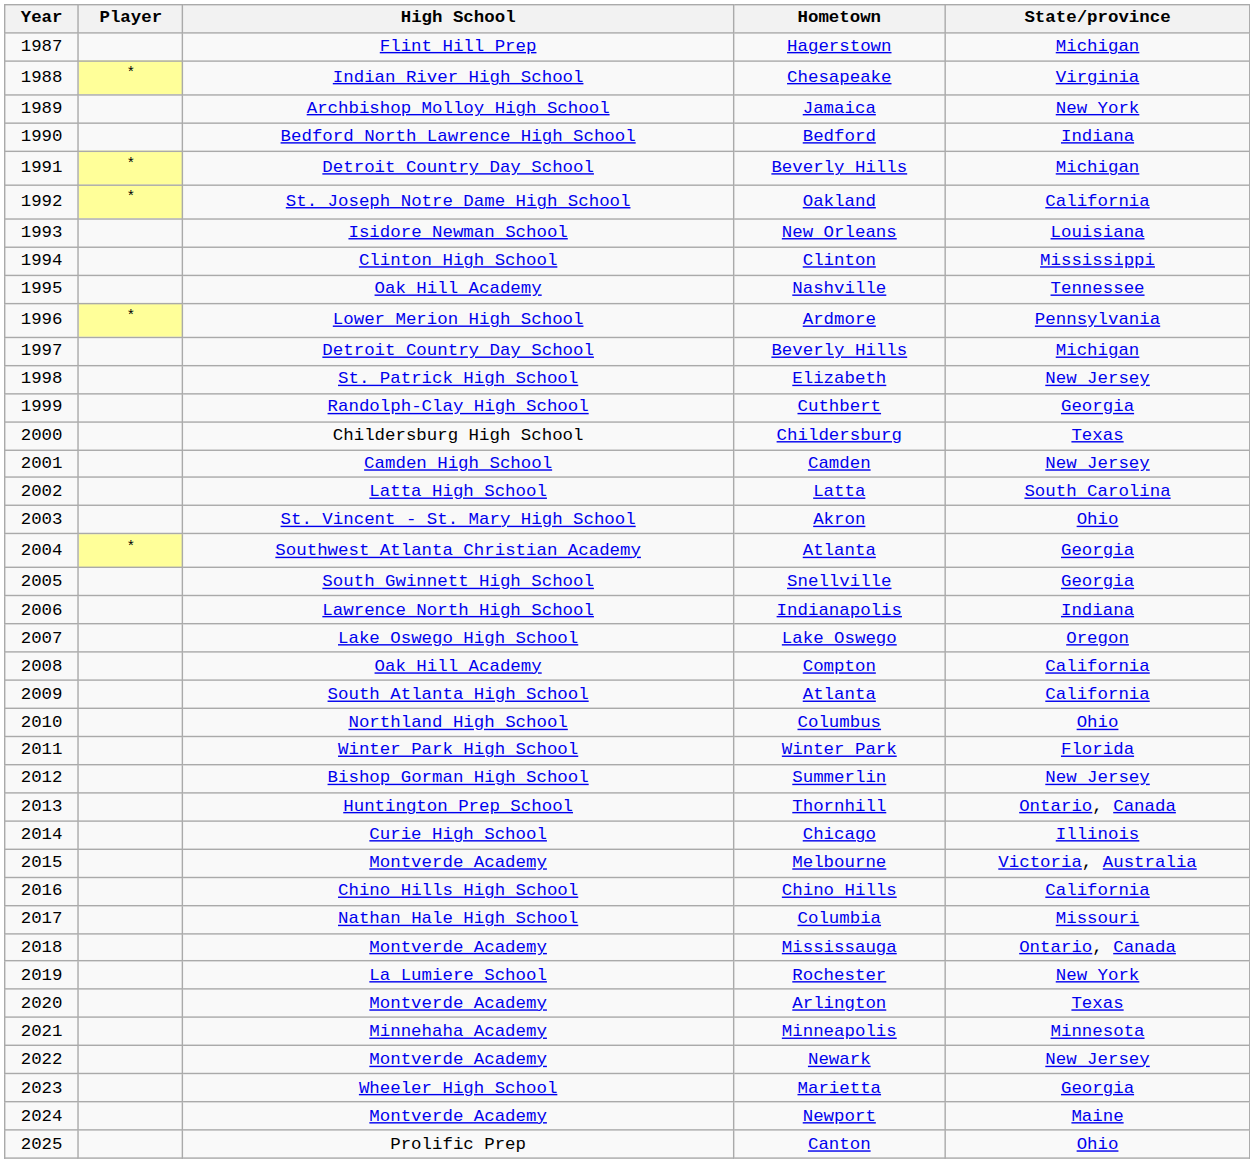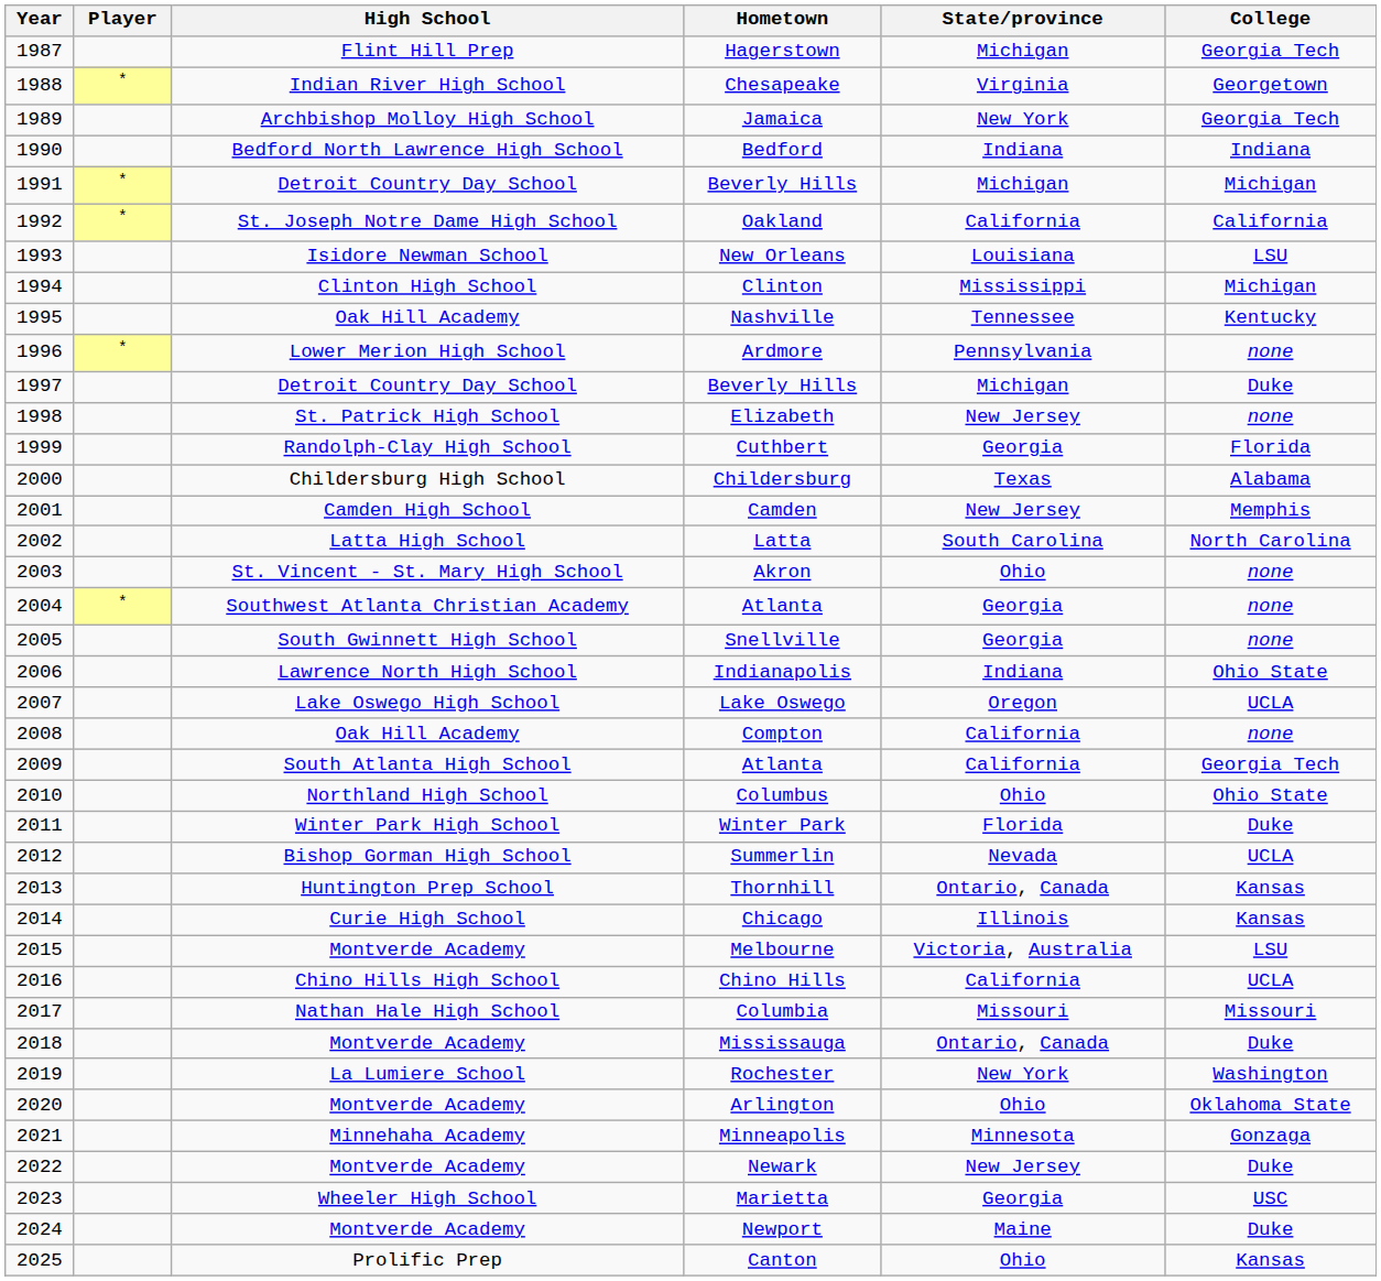 <table class="wikitable sortable" width="100%" style="text-align:center; font-size:95%">
 <tr>
 <th>Year</th>
 <th>Player</th>
 <th>High School</th>
 <th>Hometown</th>
 <th>State/province</th>
+<th>College</th>
 </tr>
 <tr>
 <td>1987</td>
 <td></td>
 <td><a href='#'>Flint Hill Prep</a></td>
 <td><a href='#'>Hagerstown</a></td>
 <td><a href='#'>Michigan</a></td>
+<td><a href='#'>Georgia Tech</a></td>
 </tr>
 <tr>
 <td>1988</td>
 <td bgcolor=#ff9><sup>*</sup></td>
 <td><a href='#'>Indian River High School</a></td>
 <td><a href='#'>Chesapeake</a></td>
 <td><a href='#'>Virginia</a></td>
+<td><a href='#'>Georgetown</a></td>
 </tr>
 <tr>
 <td>1989</td>
 <td></td>
 <td><a href='#'>Archbishop Molloy High School</a></td>
 <td><a href='#'>Jamaica</a></td>
 <td><a href='#'>New York</a></td>
+<td><a href='#'>Georgia Tech</a></td>
 </tr>
 <tr>
 <td>1990</td>
 <td></td>
 <td><a href='#'>Bedford North Lawrence High School</a></td>
 <td><a href='#'>Bedford</a></td>
+<td><a href='#'>Indiana</a></td>
 <td><a href='#'>Indiana</a></td>
 </tr>
 <tr>
 <td>1991</td>
 <td bgcolor=#ff9><sup>*</sup></td>
 <td><a href='#'>Detroit Country Day School</a></td>
 <td><a href='#'>Beverly Hills</a></td>
 <td><a href='#'>Michigan</a></td>
+<td><a href='#'>Michigan</a></td>
 </tr>
 <tr>
 <td>1992</td>
 <td bgcolor=#ff9><sup>*</sup></td>
 <td><a href='#'>St. Joseph Notre Dame High School</a></td>
 <td><a href='#'>Oakland</a></td>
+<td><a href='#'>California</a></td>
 <td><a href='#'>California</a></td>
 </tr>
 <tr>
 <td>1993</td>
 <td></td>
 <td><a href='#'>Isidore Newman School</a></td>
 <td><a href='#'>New Orleans</a></td>
 <td><a href='#'>Louisiana</a></td>
+<td><a href='#'>LSU</a></td>
 </tr>
 <tr>
 <td>1994</td>
 <td></td>
 <td><a href='#'>Clinton High School</a></td>
 <td><a href='#'>Clinton</a></td>
 <td><a href='#'>Mississippi</a></td>
+<td><a href='#'>Michigan</a></td>
 </tr>
 <tr>
 <td>1995</td>
 <td></td>
 <td><a href='#'>Oak Hill Academy</a></td>
 <td><a href='#'>Nashville</a></td>
 <td><a href='#'>Tennessee</a></td>
+<td><a href='#'>Kentucky</a></td>
 </tr>
 <tr>
 <td>1996</td>
 <td bgcolor=#ff9><sup>*</sup></td>
 <td><a href='#'>Lower Merion High School</a></td>
 <td><a href='#'>Ardmore</a></td>
 <td><a href='#'>Pennsylvania</a></td>
+<td><em><a href='#'>none</a></em></td>
 </tr>
 <tr>
 <td>1997</td>
 <td></td>
 <td><a href='#'>Detroit Country Day School</a></td>
 <td><a href='#'>Beverly Hills</a></td>
 <td><a href='#'>Michigan</a></td>
+<td><a href='#'>Duke</a></td>
 </tr>
 <tr>
 <td>1998</td>
 <td></td>
 <td><a href='#'>St. Patrick High School</a></td>
 <td><a href='#'>Elizabeth</a></td>
 <td><a href='#'>New Jersey</a></td>
+<td><em><a href='#'>none</a></em></td>
 </tr>
 <tr>
 <td>1999</td>
 <td></td>
 <td><a href='#'>Randolph-Clay High School</a></td>
 <td><a href='#'>Cuthbert</a></td>
 <td><a href='#'>Georgia</a></td>
+<td><a href='#'>Florida</a></td>
 </tr>
 <tr>
 <td>2000</td>
 <td></td>
 <td>Childersburg High School</td>
 <td><a href='#'>Childersburg</a></td>
 <td><a href='#'>Texas</a></td>
+<td><a href='#'>Alabama</a></td>
 </tr>
 <tr>
 <td>2001</td>
 <td></td>
 <td><a href='#'>Camden High School</a></td>
 <td><a href='#'>Camden</a></td>
 <td><a href='#'>New Jersey</a></td>
+<td><a href='#'>Memphis</a></td>
 </tr>
 <tr>
 <td>2002</td>
 <td></td>
 <td><a href='#'>Latta High School</a></td>
 <td><a href='#'>Latta</a></td>
 <td><a href='#'>South Carolina</a></td>
+<td><a href='#'>North Carolina</a></td>
 </tr>
 <tr>
 <td>2003</td>
 <td></td>
 <td><a href='#'>St. Vincent - St. Mary High School</a></td>
 <td><a href='#'>Akron</a></td>
 <td><a href='#'>Ohio</a></td>
+<td><em><a href='#'>none</a></em></td>
 </tr>
 <tr>
 <td>2004</td>
 <td bgcolor=#ff9><sup>*</sup></td>
 <td><a href='#'>Southwest Atlanta Christian Academy</a></td>
 <td><a href='#'>Atlanta</a></td>
 <td><a href='#'>Georgia</a></td>
+<td><em><a href='#'>none</a></em></td>
 </tr>
 <tr>
 <td>2005</td>
 <td></td>
 <td><a href='#'>South Gwinnett High School</a></td>
 <td><a href='#'>Snellville</a></td>
 <td><a href='#'>Georgia</a></td>
+<td><em><a href='#'>none</a></em></td>
 </tr>
 <tr>
 <td>2006</td>
 <td></td>
 <td><a href='#'>Lawrence North High School</a></td>
 <td><a href='#'>Indianapolis</a></td>
 <td><a href='#'>Indiana</a></td>
+<td><a href='#'>Ohio State</a></td>
 </tr>
 <tr>
 <td>2007</td>
 <td></td>
 <td><a href='#'>Lake Oswego High School</a></td>
 <td><a href='#'>Lake Oswego</a></td>
 <td><a href='#'>Oregon</a></td>
+<td><a href='#'>UCLA</a></td>
 </tr>
 <tr>
 <td>2008</td>
 <td></td>
 <td><a href='#'>Oak Hill Academy</a></td>
 <td><a href='#'>Compton</a></td>
 <td><a href='#'>California</a></td>
+<td><em><a href='#'>none</a></em></td>
 </tr>
 <tr>
 <td>2009</td>
 <td></td>
 <td><a href='#'>South Atlanta High School</a></td>
 <td><a href='#'>Atlanta</a></td>
 <td><a href='#'>California</a></td>
+<td><a href='#'>Georgia Tech</a></td>
 </tr>
 <tr>
 <td>2010</td>
 <td></td>
 <td><a href='#'>Northland High School</a></td>
 <td><a href='#'>Columbus</a></td>
 <td><a href='#'>Ohio</a></td>
+<td><a href='#'>Ohio State</a></td>
 </tr>
 <tr>
 <td>2011</td>
 <td></td>
 <td><a href='#'>Winter Park High School</a></td>
 <td><a href='#'>Winter Park</a></td>
 <td><a href='#'>Florida</a></td>
+<td><a href='#'>Duke</a></td>
 </tr>
 <tr>
 <td>2012</td>
 <td></td>
 <td><a href='#'>Bishop Gorman High School</a></td>
 <td><a href='#'>Summerlin</a></td>
-<td><a href='#'>New Jersey</a></td>
+<td><a href='#'>Nevada</a></td>
+<td><a href='#'>UCLA</a></td>
 </tr>
 <tr>
 <td>2013</td>
 <td></td>
 <td><a href='#'>Huntington Prep School</a></td>
 <td><a href='#'>Thornhill</a></td>
 <td><a href='#'>Ontario</a>, <a href='#'>Canada</a></td>
+<td><a href='#'>Kansas</a></td>
 </tr>
 <tr>
 <td>2014</td>
 <td></td>
 <td><a href='#'>Curie High School</a></td>
 <td><a href='#'>Chicago</a></td>
 <td><a href='#'>Illinois</a></td>
+<td><a href='#'>Kansas</a></td>
 </tr>
 <tr>
 <td>2015</td>
 <td></td>
 <td><a href='#'>Montverde Academy</a></td>
 <td><a href='#'>Melbourne</a></td>
 <td><a href='#'>Victoria</a>, <a href='#'>Australia</a></td>
+<td><a href='#'>LSU</a></td>
 </tr>
 <tr>
 <td>2016</td>
 <td></td>
 <td><a href='#'>Chino Hills High School</a></td>
 <td><a href='#'>Chino Hills</a></td>
 <td><a href='#'>California</a></td>
+<td><a href='#'>UCLA</a></td>
 </tr>
 <tr>
 <td>2017</td>
 <td></td>
 <td><a href='#'>Nathan Hale High School</a></td>
 <td><a href='#'>Columbia</a></td>
+<td><a href='#'>Missouri</a></td>
 <td><a href='#'>Missouri</a></td>
 </tr>
 <tr>
 <td>2018</td>
 <td></td>
 <td><a href='#'>Montverde Academy</a></td>
 <td><a href='#'>Mississauga</a></td>
 <td><a href='#'>Ontario</a>, <a href='#'>Canada</a></td>
+<td><a href='#'>Duke</a></td>
 </tr>
 <tr>
 <td>2019</td>
 <td></td>
 <td><a href='#'>La Lumiere School</a></td>
 <td><a href='#'>Rochester</a></td>
 <td><a href='#'>New York</a></td>
+<td><a href='#'>Washington</a></td>
 </tr>
 <tr>
 <td>2020</td>
 <td></td>
 <td><a href='#'>Montverde Academy</a></td>
 <td><a href='#'>Arlington</a></td>
-<td><a href='#'>Texas</a></td>
+<td><a href='#'>Ohio</a></td>
+<td><a href='#'>Oklahoma State</a></td>
 </tr>
 <tr>
 <td>2021</td>
 <td></td>
 <td><a href='#'>Minnehaha Academy</a></td>
 <td><a href='#'>Minneapolis</a></td>
 <td><a href='#'>Minnesota</a></td>
+<td><a href='#'>Gonzaga</a></td>
 </tr>
 <tr>
 <td>2022</td>
 <td></td>
 <td><a href='#'>Montverde Academy</a></td>
 <td><a href='#'>Newark</a></td>
 <td><a href='#'>New Jersey</a></td>
+<td><a href='#'>Duke</a></td>
 </tr>
 <tr>
 <td>2023</td>
 <td></td>
 <td><a href='#'>Wheeler High School</a></td>
 <td><a href='#'>Marietta</a></td>
 <td><a href='#'>Georgia</a></td>
+<td><a href='#'>USC</a></td>
 </tr>
 <tr>
 <td>2024</td>
 <td></td>
 <td><a href='#'>Montverde Academy</a></td>
 <td><a href='#'>Newport</a></td>
 <td><a href='#'>Maine</a></td>
+<td><a href='#'>Duke</a></td>
 </tr>
 <tr>
 <td>2025</td>
 <td></td>
 <td>Prolific Prep</td>
 <td><a href='#'>Canton</a></td>
 <td><a href='#'>Ohio</a></td>
+<td><a href='#'>Kansas</a></td>
 </tr>
 </table>
